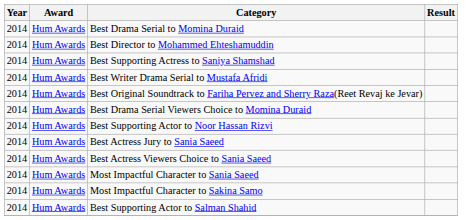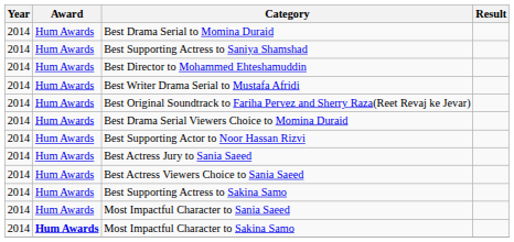 <table class="wikitable sortable">
 <tr>
 <th>Year</th>
 <th>Award</th>
 <th>Category</th>
 <th>Result</th>
 </tr>
 <tr>
 <td>2014</td>
 <td><a href='#'>Hum Awards</a></td>
 <td>Best Drama Serial to <a href='#'>Momina Duraid</a></td>
 <td></td>
 </tr>
 <tr>
 <td>2014</td>
 <td><a href='#'>Hum Awards</a></td>
-<td>Best Director to <a href='#'>Mohammed Ehteshamuddin</a></td>
+<td>Best Supporting Actress to <a href='#'>Saniya Shamshad</a></td>
 <td></td>
 </tr>
 <tr>
 <td>2014</td>
 <td><a href='#'>Hum Awards</a></td>
-<td>Best Supporting Actress to <a href='#'>Saniya Shamshad</a></td>
+<td>Best Director to <a href='#'>Mohammed Ehteshamuddin</a></td>
 <td></td>
 </tr>
 <tr>
 <td>2014</td>
 <td><a href='#'>Hum Awards</a></td>
 <td>Best Writer Drama Serial to <a href='#'>Mustafa Afridi</a></td>
 <td></td>
 </tr>
 <tr>
 <td>2014</td>
 <td><a href='#'>Hum Awards</a></td>
 <td>Best Original Soundtrack to <a href='#'>Fariha Pervez and Sherry Raza</a>(Reet Revaj ke Jevar)</td>
 <td></td>
 </tr>
 <tr>
 <td>2014</td>
 <td><a href='#'>Hum Awards</a></td>
 <td>Best Drama Serial Viewers Choice to <a href='#'>Momina Duraid</a></td>
 <td></td>
 </tr>
 <tr>
 <td>2014</td>
 <td><a href='#'>Hum Awards</a></td>
 <td>Best Supporting Actor to <a href='#'>Noor Hassan Rizvi</a></td>
 <td></td>
 </tr>
 <tr>
 <td>2014</td>
 <td><a href='#'>Hum Awards</a></td>
 <td>Best Actress Jury to <a href='#'>Sania Saeed</a></td>
 <td></td>
 </tr>
 <tr>
 <td>2014</td>
 <td><a href='#'>Hum Awards</a></td>
 <td>Best Actress Viewers Choice to <a href='#'>Sania Saeed</a></td>
 <td></td>
 </tr>
 <tr>
 <td>2014</td>
 <td><a href='#'>Hum Awards</a></td>
+<td>Best Supporting Actress to <a href='#'>Sakina Samo</a></td>
+<td></td>
+</tr>
+<tr>
+<td>2014</td>
+<td><a href='#'>Hum Awards</a></td>
 <td>Most Impactful Character to <a href='#'>Sania Saeed</a></td>
 <td></td>
 </tr>
 <tr>
 <td>2014</td>
-<td><a href='#'>Hum Awards</a></td>
+<td><strong><a href='#'>Hum Awards</a></strong></td>
 <td>Most Impactful Character to <a href='#'>Sakina Samo</a></td>
-<td></td>
-</tr>
-<tr>
-<td>2014</td>
-<td><a href='#'>Hum Awards</a></td>
-<td>Best Supporting Actor to <a href='#'>Salman Shahid</a></td>
 <td></td>
 </tr>
 <tr>
 </tr>
 </table>
